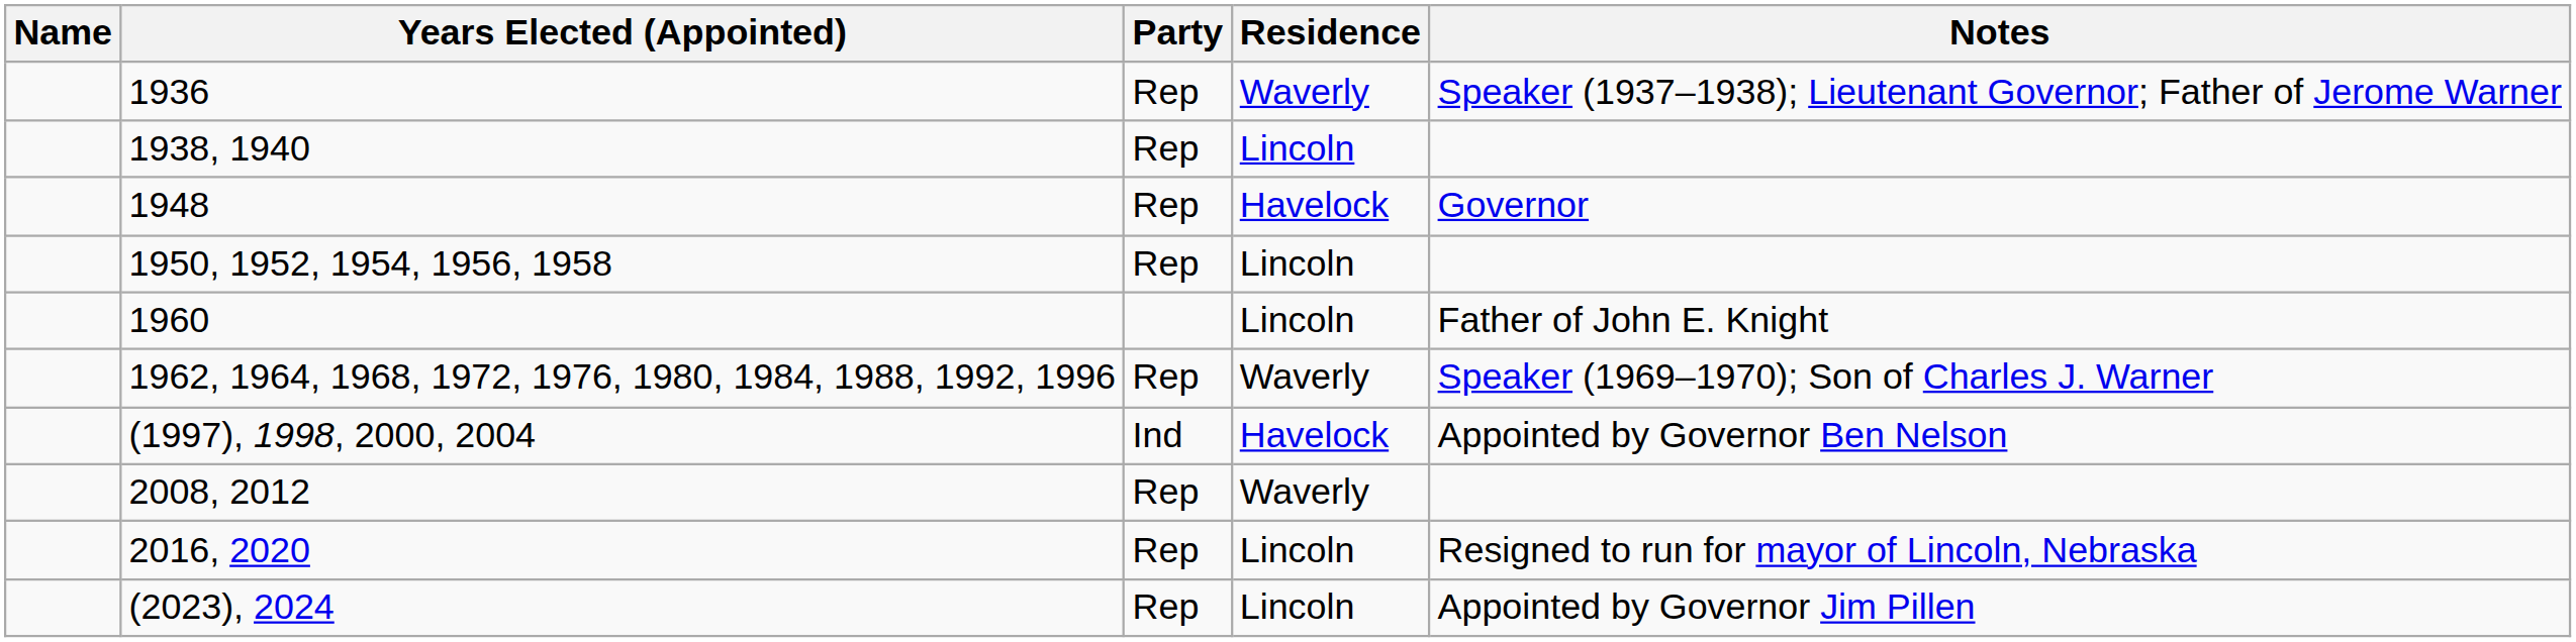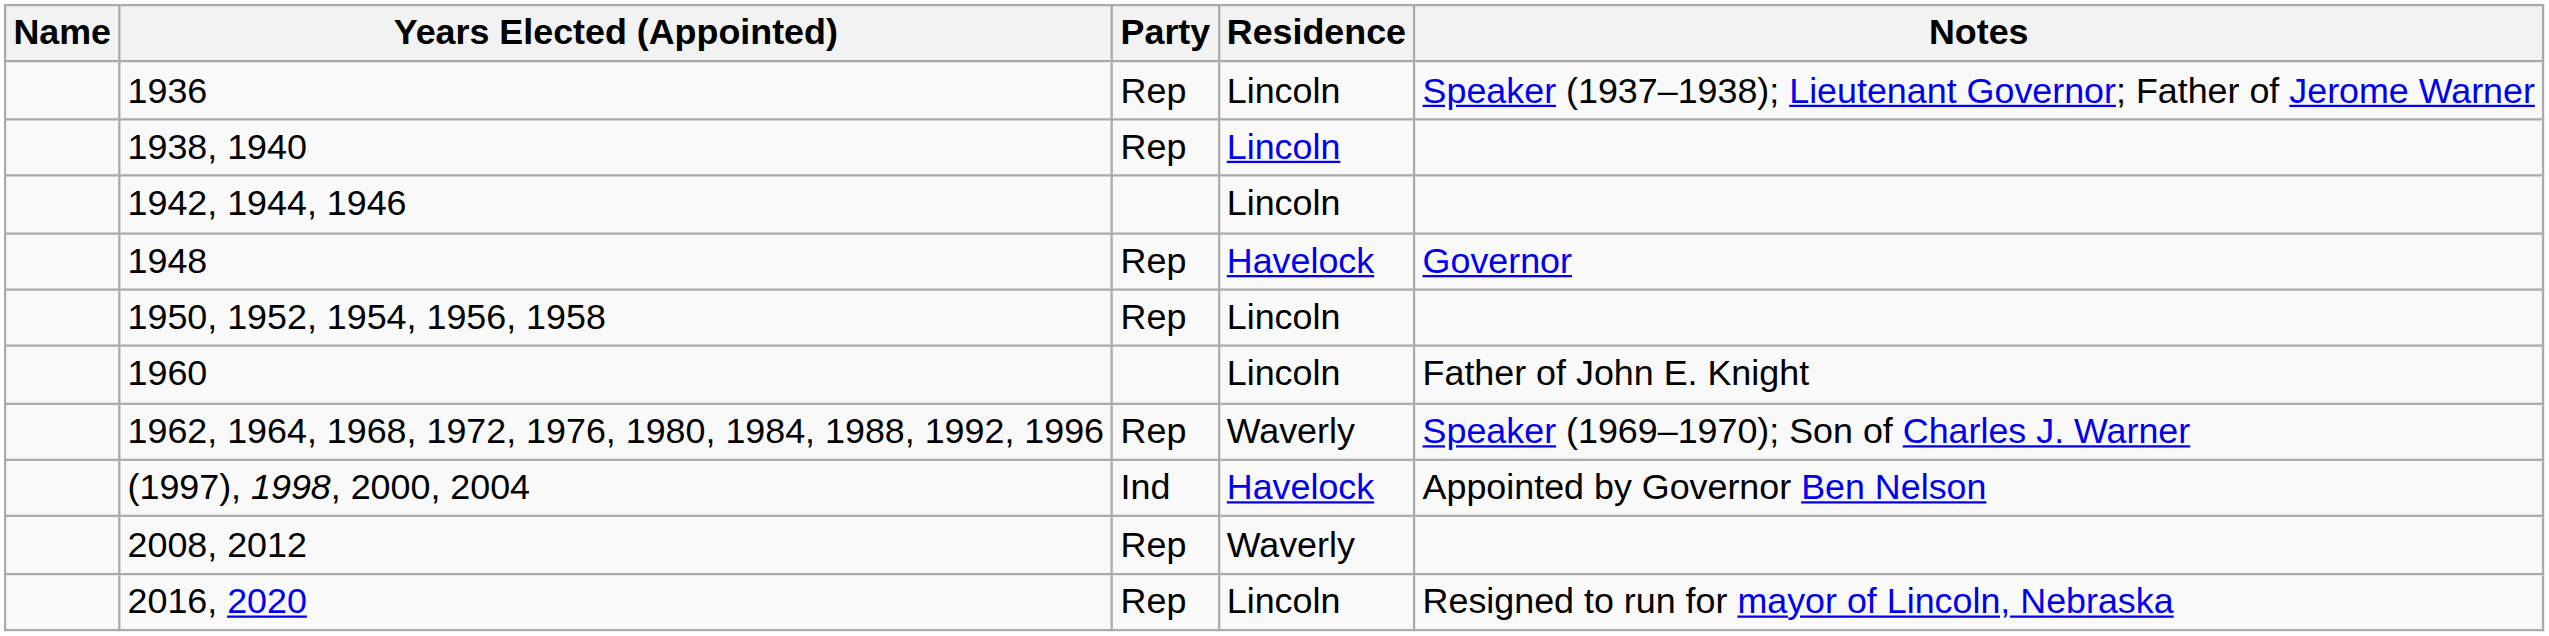 <table class="wikitable sortable">
 <tr>
 <th>Name</th>
 <th>Years Elected (Appointed)</th>
 <th>Party</th>
 <th>Residence</th>
 <th>Notes</th>
 </tr>
 <tr>
 <td></td>
 <td>1936</td>
 <td>Rep</td>
-<td><a href='#'>Waverly</a></td>
+<td>Lincoln</td>
 <td><a href='#'>Speaker</a> (1937–1938); <a href='#'>Lieutenant Governor</a>; Father of <a href='#'>Jerome Warner</a></td>
 </tr>
 <tr>
 <td></td>
 <td>1938, 1940</td>
 <td>Rep</td>
 <td><a href='#'>Lincoln</a></td>
+<td></td>
+</tr>
+<tr>
+<td></td>
+<td>1942, 1944, 1946</td>
+<td></td>
+<td>Lincoln</td>
 <td></td>
 </tr>
 <tr>
 <td></td>
 <td>1948</td>
 <td>Rep</td>
 <td><a href='#'>Havelock</a></td>
 <td><a href='#'>Governor</a></td>
 </tr>
 <tr>
 <td></td>
 <td>1950, 1952, 1954, 1956, 1958</td>
 <td>Rep</td>
 <td>Lincoln</td>
 <td></td>
 </tr>
 <tr>
 <td></td>
 <td>1960</td>
 <td></td>
 <td>Lincoln</td>
 <td>Father of John E. Knight</td>
 </tr>
 <tr>
 <td></td>
 <td>1962, 1964, 1968, 1972, 1976, 1980, 1984, 1988, 1992, 1996</td>
 <td>Rep</td>
 <td>Waverly</td>
 <td><a href='#'>Speaker</a> (1969–1970); Son of <a href='#'>Charles J. Warner</a></td>
 </tr>
 <tr>
 <td></td>
 <td>(1997), <em>1998</em>, 2000, 2004</td>
 <td>Ind</td>
 <td><a href='#'>Havelock</a></td>
 <td>Appointed by Governor <a href='#'>Ben Nelson</a></td>
 </tr>
 <tr>
 <td></td>
 <td>2008, 2012</td>
 <td>Rep</td>
 <td>Waverly</td>
 <td></td>
 </tr>
 <tr>
 <td></td>
 <td>2016, <a href='#'>2020</a></td>
 <td>Rep</td>
 <td>Lincoln</td>
 <td>Resigned to run for <a href='#'>mayor of Lincoln, Nebraska</a></td>
 </tr>
-<tr>
-<td></td>
-<td>(2023), <a href='#'>2024</a></td>
-<td>Rep</td>
-<td>Lincoln</td>
-<td>Appointed by Governor <a href='#'>Jim Pillen</a></td>
-</tr>
 </table>
